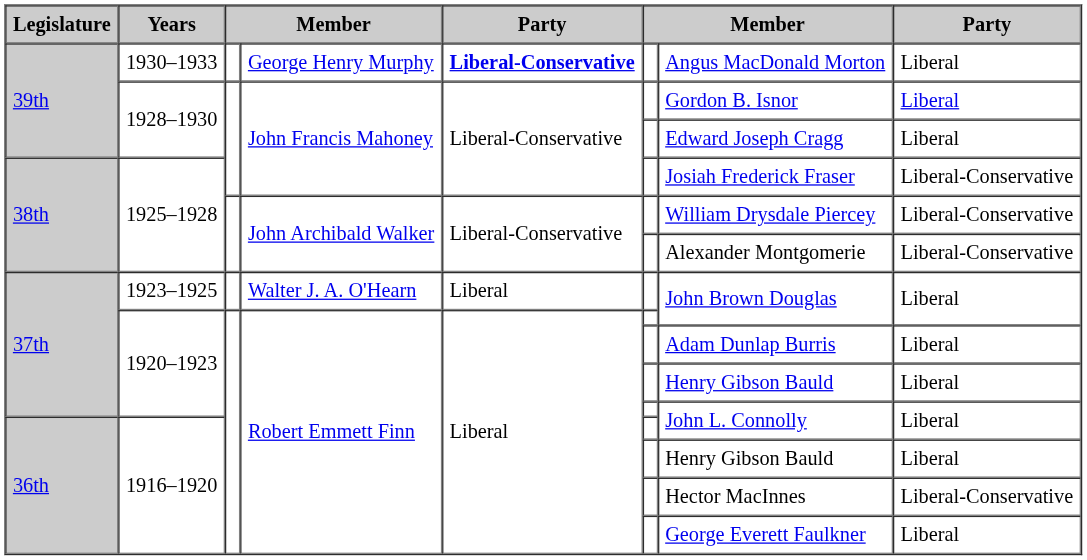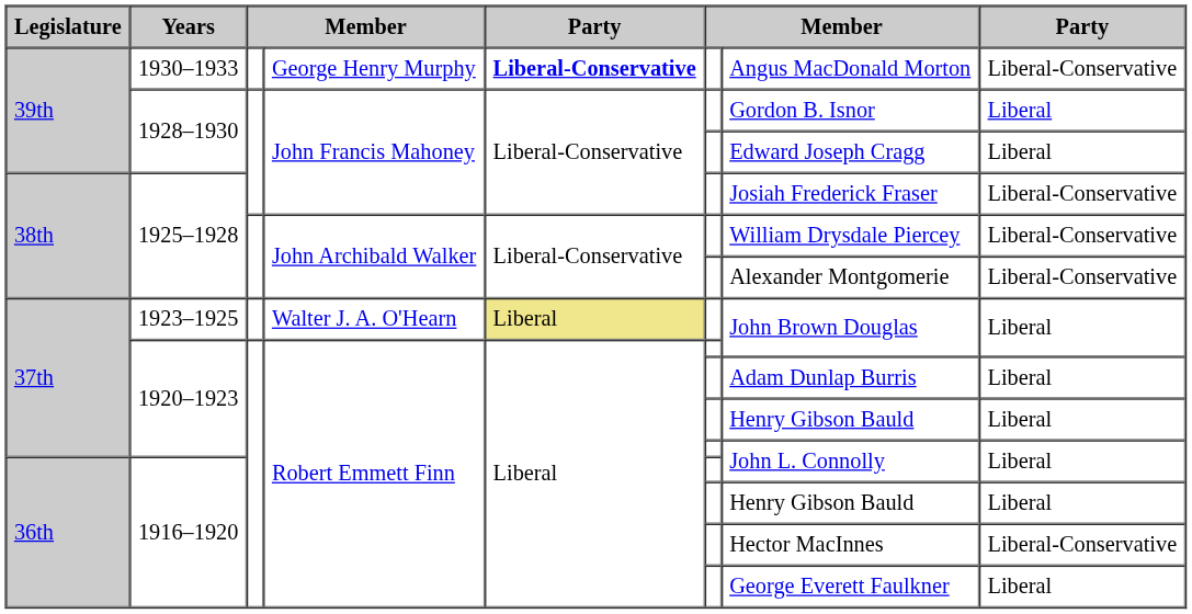 <table border=1 cellpadding=5 cellspacing=0>
 <tr bgcolor="CCCCCC">
 <th>Legislature</th>
 <th>Years</th>
 <th colspan="2">Member</th>
 <th>Party</th>
 <th colspan="2">Member</th>
 <th>Party</th>
 </tr>
 <tr>
 <td rowspan="4" bgcolor="CCCCCC"><a href='#'>39th</a></td>
 <td>1930–1933</td>
 <td rowspan="1" ></td>
 <td><a href='#'>George Henry Murphy</a></td>
 <td><strong><a href='#'>Liberal-Conservative</a></strong></td>
 <td rowspan="1" ></td>
 <td><a href='#'>Angus MacDonald Morton</a></td>
-<td>Liberal</td>
+<td>Liberal-Conservative</td>
 </tr>
 <tr>
 <td rowspan="3">1928–1930</td>
 <td rowspan="4" ></td>
 <td rowspan="4"><a href='#'>John Francis Mahoney</a></td>
 <td rowspan="4">Liberal-Conservative</td>
 <td rowspan="1" ></td>
 <td><a href='#'>Gordon B. Isnor</a></td>
 <td><a href='#'>Liberal</a></td>
 </tr>
 <tr>
 <td></td>
 <td><a href='#'>Edward Joseph Cragg</a></td>
 <td>Liberal</td>
 </tr>
 <tr>
 <td rowspan="2" ></td>
 <td rowspan="2"><a href='#'>Josiah Frederick Fraser</a></td>
 <td rowspan="2">Liberal-Conservative</td>
 </tr>
 <tr>
 <td rowspan="3" bgcolor="CCCCCC"><a href='#'>38th</a></td>
 <td rowspan="3">1925–1928</td>
 </tr>
 <tr>
 <td rowspan="2" ></td>
 <td rowspan="2"><a href='#'>John Archibald Walker</a></td>
 <td rowspan="2">Liberal-Conservative</td>
 <td rowspan="1" ></td>
 <td><a href='#'>William Drysdale Piercey</a></td>
 <td>Liberal-Conservative</td>
 </tr>
 <tr>
 <td rowspan="1" ></td>
 <td>Alexander Montgomerie</td>
 <td>Liberal-Conservative</td>
 </tr>
 <tr>
 <td rowspan="5" bgcolor="CCCCCC"><a href='#'>37th</a></td>
 <td>1923–1925</td>
 <td rowspan="1" ></td>
 <td><a href='#'>Walter J. A. O'Hearn</a></td>
-<td>Liberal</td>
+<td style="background: khaki;">Liberal</td>
 <td rowspan="1" ></td>
 <td rowspan="2"><a href='#'>John Brown Douglas</a></td>
 <td rowspan="2">Liberal</td>
 </tr>
 <tr>
 <td rowspan="4">1920–1923</td>
 <td rowspan="8" ></td>
 <td rowspan="8"><a href='#'>Robert Emmett Finn</a></td>
 <td rowspan="8">Liberal</td>
 <td rowspan="1" ></td>
 </tr>
 <tr>
 <td rowspan="1" ></td>
 <td><a href='#'>Adam Dunlap Burris</a></td>
 <td>Liberal</td>
 </tr>
 <tr>
 <td rowspan="1" ></td>
 <td><a href='#'>Henry Gibson Bauld</a></td>
 <td>Liberal</td>
 </tr>
 <tr>
 <td rowspan="1" ></td>
 <td rowspan="2"><a href='#'>John L. Connolly</a></td>
 <td rowspan="2">Liberal</td>
 </tr>
 <tr>
 <td rowspan="4" bgcolor="CCCCCC"><a href='#'>36th</a></td>
 <td rowspan="4">1916–1920</td>
 <td rowspan="1" ></td>
 </tr>
 <tr>
 <td rowspan="1" ></td>
 <td>Henry Gibson Bauld</td>
 <td>Liberal</td>
 </tr>
 <tr>
 <td rowspan="1" ></td>
 <td>Hector MacInnes</td>
 <td>Liberal-Conservative</td>
 </tr>
 <tr>
 <td rowspan="1" ></td>
 <td><a href='#'>George Everett Faulkner</a></td>
 <td>Liberal</td>
 </tr>
 </table>
